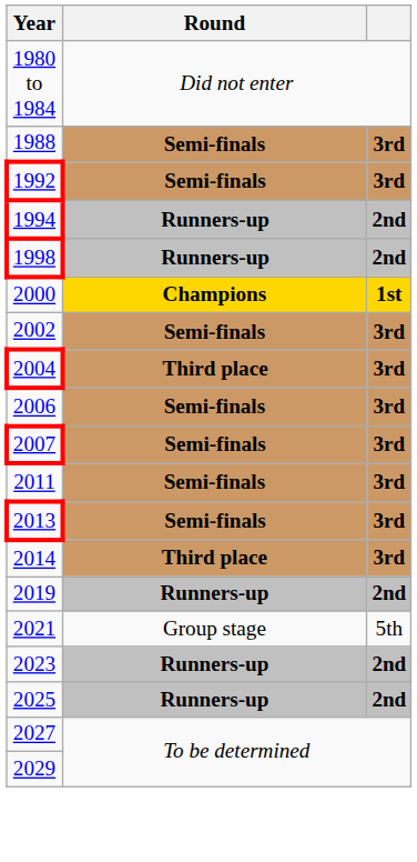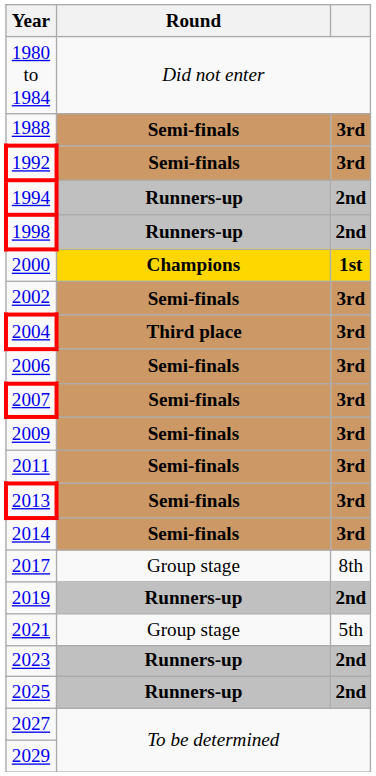 <table class="wikitable" style="text-align: center; font-size:90%">
 <tr>
 <th>Year</th>
 <th style="width:200px">Round</th>
 <th></th>
 </tr>
 <tr>
 <td><a href='#'>1980</a><br>to<br><a href='#'>1984</a></td>
 <td colspan="2"><em>Did not enter</em></td>
 </tr>
 <tr>
 <td><a href='#'>1988</a></td>
 <td bgcolor="cc9966"><strong>Semi-finals</strong></td>
 <td bgcolor="cc9966"><strong>3rd</strong></td>
 </tr>
 <tr>
 <td style="border: 3px solid red"><a href='#'>1992</a></td>
 <td bgcolor="cc9966"><strong>Semi-finals</strong></td>
 <td bgcolor="cc9966"><strong>3rd</strong></td>
 </tr>
 <tr>
 <td style="border: 3px solid red"><a href='#'>1994</a></td>
 <td bgcolor=Silver><strong>Runners-up</strong></td>
 <td bgcolor=Silver><strong>2nd</strong></td>
 </tr>
 <tr>
 <td style="border: 3px solid red"><a href='#'>1998</a></td>
 <td bgcolor=Silver><strong>Runners-up</strong></td>
 <td bgcolor=Silver><strong>2nd</strong></td>
 </tr>
 <tr>
 <td><a href='#'>2000</a></td>
 <td bgcolor=Gold><strong>Champions</strong></td>
 <td bgcolor=Gold><strong>1st</strong></td>
 </tr>
 <tr>
 <td><a href='#'>2002</a></td>
 <td bgcolor="cc9966"><strong>Semi-finals</strong></td>
 <td bgcolor="cc9966"><strong>3rd</strong></td>
 </tr>
 <tr>
 <td style="border: 3px solid red"><a href='#'>2004</a></td>
 <td bgcolor="cc9966"><strong>Third place</strong></td>
 <td bgcolor="cc9966"><strong>3rd</strong></td>
 </tr>
 <tr>
 <td><a href='#'>2006</a></td>
 <td bgcolor="cc9966"><strong>Semi-finals</strong></td>
 <td bgcolor="cc9966"><strong>3rd</strong></td>
 </tr>
 <tr>
 <td style="border: 3px solid red"><a href='#'>2007</a></td>
 <td bgcolor="cc9966"><strong>Semi-finals</strong></td>
 <td bgcolor="cc9966"><strong>3rd</strong></td>
 </tr>
 <tr>
+<td><a href='#'>2009</a></td>
+<td bgcolor="cc9966"><strong>Semi-finals</strong></td>
+<td bgcolor="cc9966"><strong>3rd</strong></td>
+</tr>
+<tr>
 <td><a href='#'>2011</a></td>
 <td bgcolor="cc9966"><strong>Semi-finals</strong></td>
 <td bgcolor="cc9966"><strong>3rd</strong></td>
 </tr>
 <tr>
 <td style="border: 3px solid red"><a href='#'>2013</a></td>
 <td bgcolor="cc9966"><strong>Semi-finals</strong></td>
 <td bgcolor="cc9966"><strong>3rd</strong></td>
 </tr>
 <tr>
 <td><a href='#'>2014</a></td>
-<td bgcolor="cc9966"><strong>Third place</strong></td>
+<td bgcolor="cc9966"><strong>Semi-finals</strong></td>
 <td bgcolor="cc9966"><strong>3rd</strong></td>
+</tr>
+<tr>
+<td><a href='#'>2017</a></td>
+<td>Group stage</td>
+<td>8th</td>
 </tr>
 <tr>
 <td><a href='#'>2019</a></td>
 <td bgcolor=Silver><strong>Runners-up</strong></td>
 <td bgcolor=Silver><strong>2nd</strong></td>
 </tr>
 <tr>
 <td><a href='#'>2021</a></td>
 <td>Group stage</td>
 <td>5th</td>
 </tr>
 <tr>
 <td><a href='#'>2023</a></td>
 <td bgcolor=Silver><strong>Runners-up</strong></td>
 <td bgcolor=Silver><strong>2nd</strong></td>
 </tr>
 <tr>
 <td><a href='#'>2025</a></td>
 <td bgcolor=Silver><strong>Runners-up</strong></td>
 <td bgcolor=Silver><strong>2nd</strong></td>
 </tr>
 <tr>
 <td><a href='#'>2027</a></td>
 <td colspan="2" rowspan="2"><em>To be determined</em></td>
 </tr>
 <tr>
 <td><a href='#'>2029</a></td>
 </tr>
 </table>
